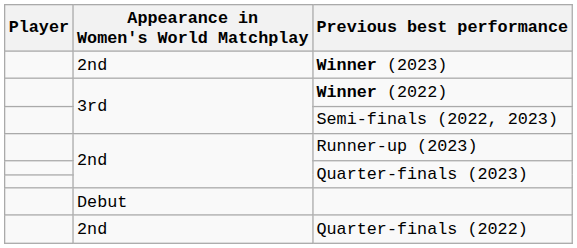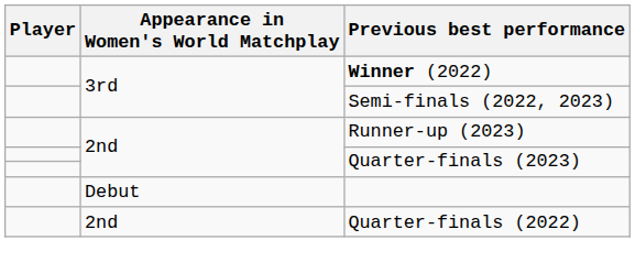 <table class="wikitable sortable" style="text-align: left;">
 <tr>
 <th>Player</th>
 <th data-sort-type="number">Appearance in<br>Women's World Matchplay</th>
 <th data-sort-type="number">Previous best performance</th>
-</tr>
-<tr>
-<td></td>
-<td>2nd</td>
-<td><strong>Winner</strong> (2023)</td>
 </tr>
 <tr>
 <td></td>
 <td rowspan=2>3rd</td>
 <td><strong>Winner</strong> (2022)</td>
 </tr>
 <tr>
 <td></td>
 <td>Semi-finals (2022, 2023)</td>
 </tr>
 <tr>
 <td></td>
 <td rowspan=3>2nd</td>
 <td>Runner-up (2023)</td>
 </tr>
 <tr>
 <td></td>
 <td rowspan=2>Quarter-finals (2023)</td>
 </tr>
 <tr>
 <td></td>
 </tr>
 <tr>
 <td></td>
 <td>Debut</td>
 <td></td>
 </tr>
 <tr>
 <td></td>
 <td>2nd</td>
 <td>Quarter-finals (2022)</td>
 </tr>
 </table>
